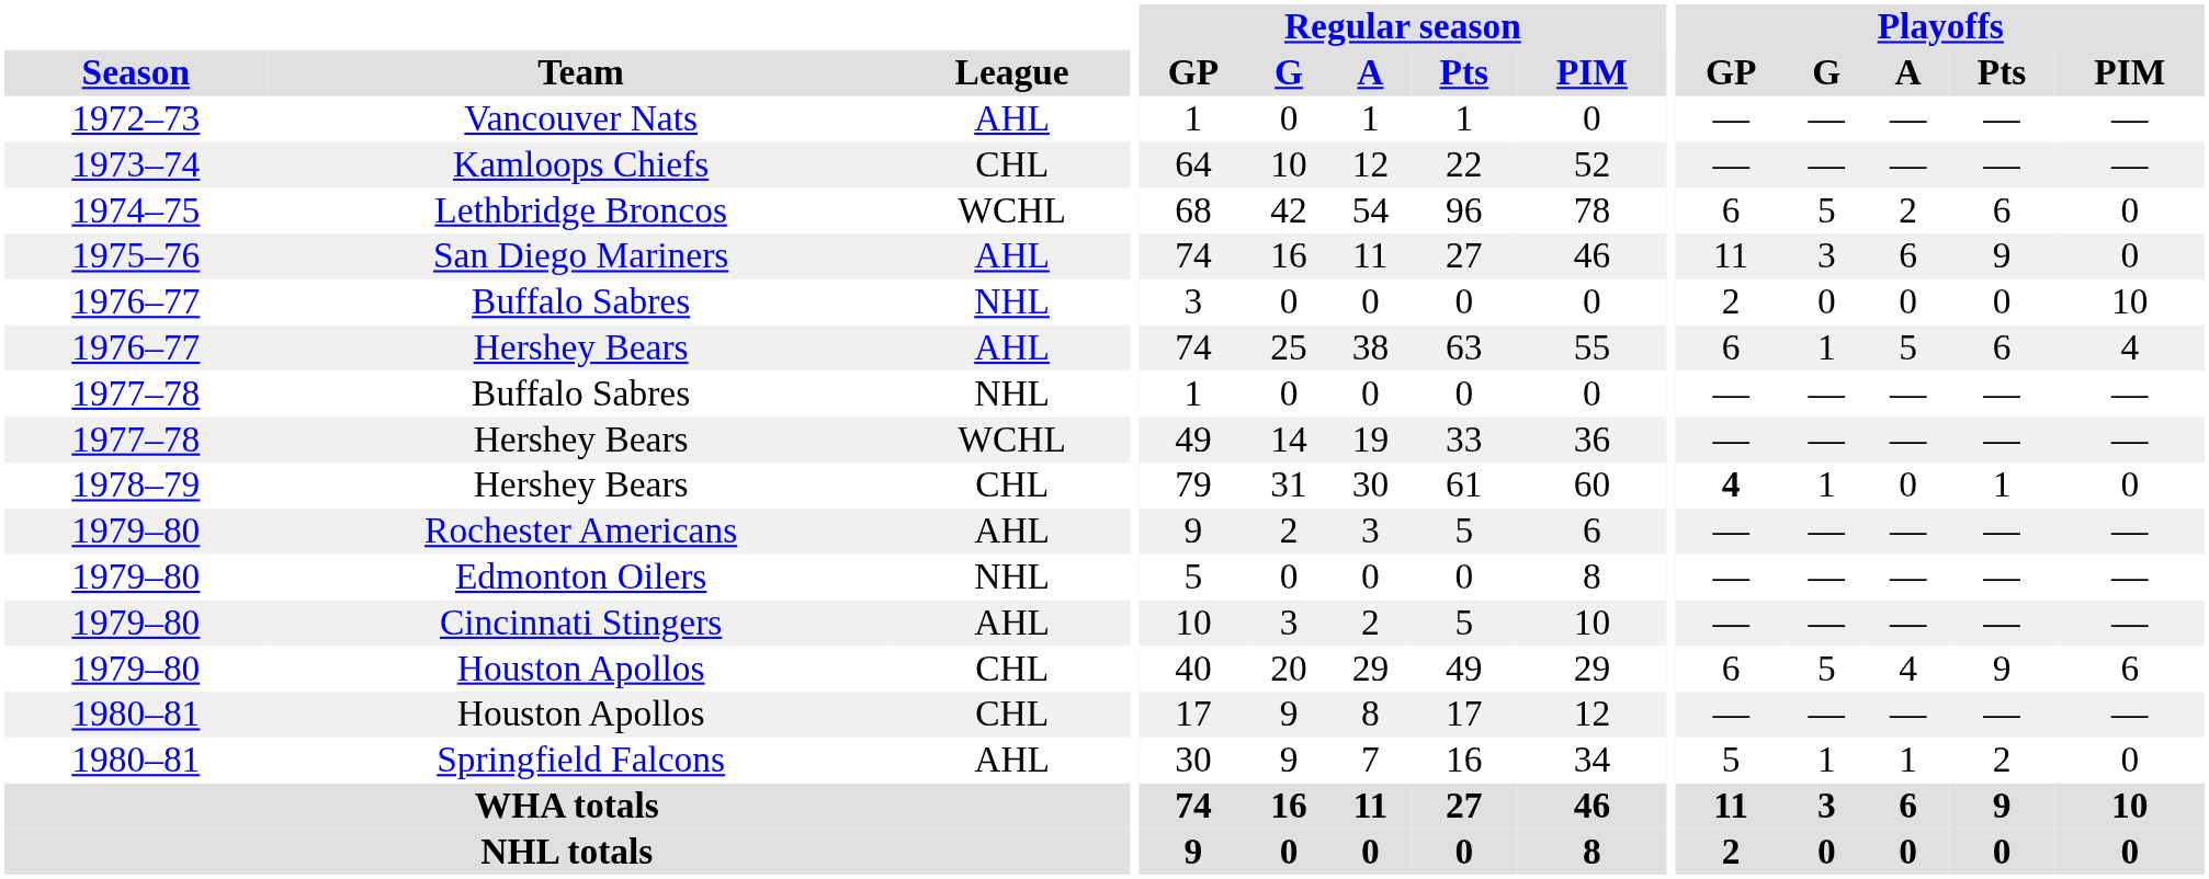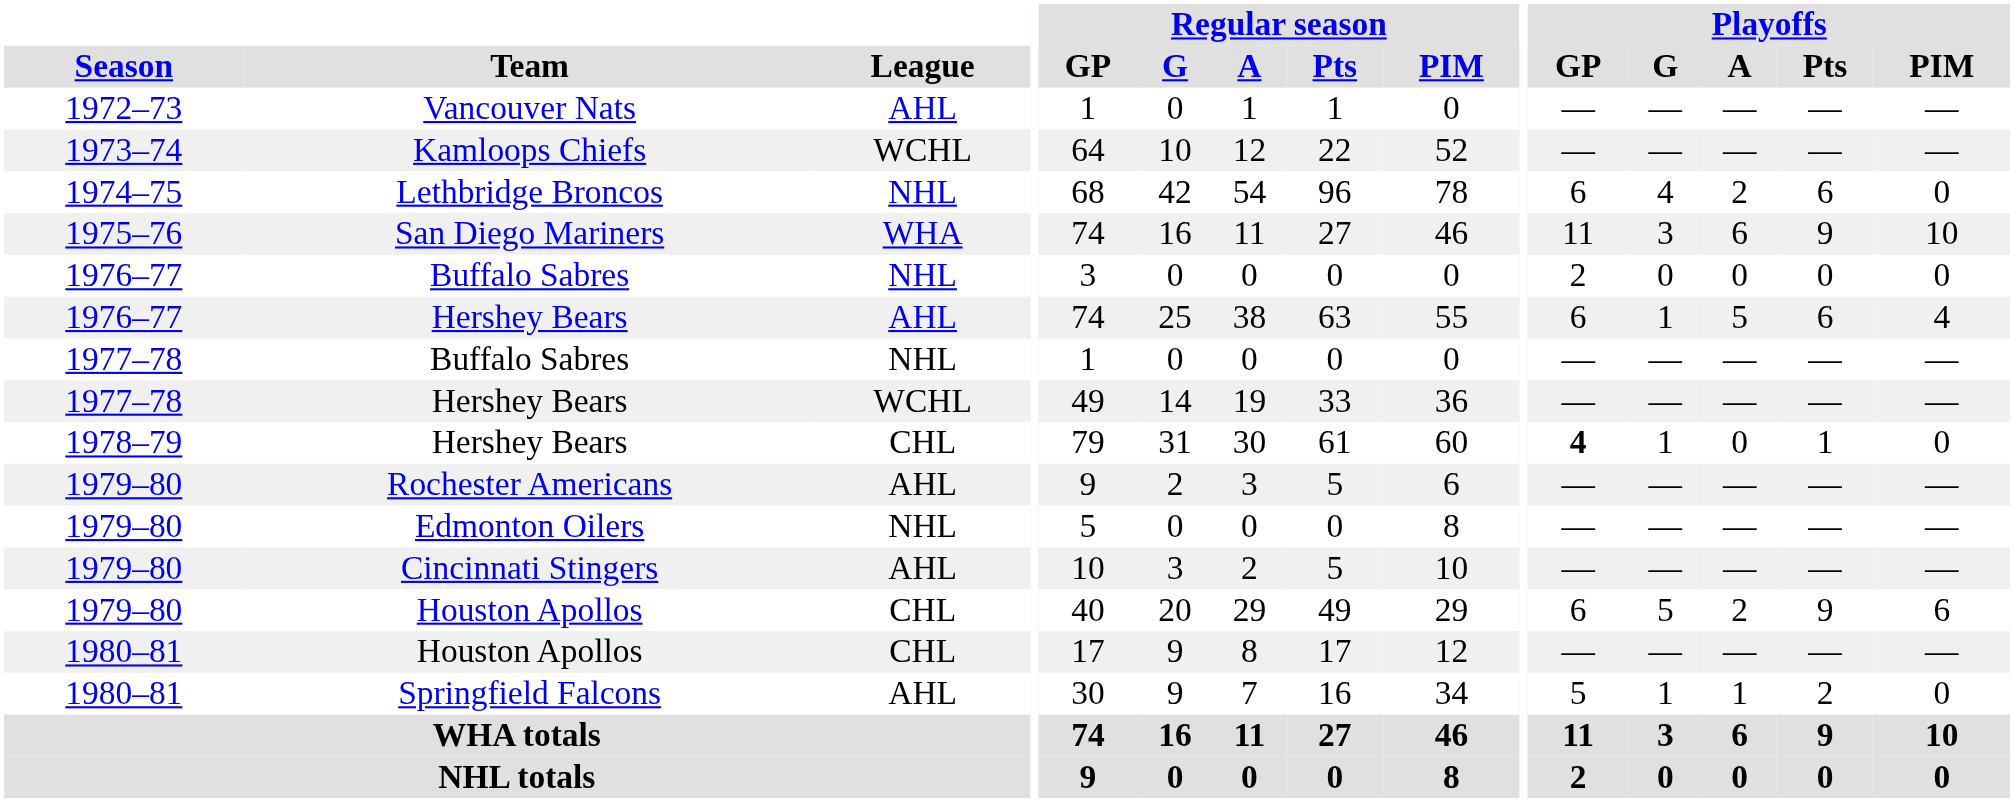 <table border="0" cellpadding="1" cellspacing="0" style="text-align:center; width:60em">
 <tr bgcolor="#e0e0e0">
 <th colspan="3" bgcolor="#ffffff"></th>
 <th rowspan="100" bgcolor="#ffffff"></th>
 <th colspan="5"><a href='#'>Regular season</a></th>
 <th rowspan="100" bgcolor="#ffffff"></th>
 <th colspan="5"><a href='#'>Playoffs</a></th>
 </tr>
 <tr bgcolor="#e0e0e0">
 <th><a href='#'>Season</a></th>
 <th>Team</th>
 <th>League</th>
 <th>GP</th>
 <th><a href='#'>G</a></th>
 <th><a href='#'>A</a></th>
 <th><a href='#'>Pts</a></th>
 <th><a href='#'>PIM</a></th>
 <th>GP</th>
 <th>G</th>
 <th>A</th>
 <th>Pts</th>
 <th>PIM</th>
 </tr>
 <tr>
 <td><a href='#'>1972–73</a></td>
 <td><a href='#'>Vancouver Nats</a></td>
 <td><a href='#'>AHL</a></td>
 <td>1</td>
 <td>0</td>
 <td>1</td>
 <td>1</td>
 <td>0</td>
 <td>—</td>
 <td>—</td>
 <td>—</td>
 <td>—</td>
 <td>—</td>
 </tr>
 <tr bgcolor="#f0f0f0">
 <td><a href='#'>1973–74</a></td>
 <td><a href='#'>Kamloops Chiefs</a></td>
-<td>CHL</td>
+<td>WCHL</td>
 <td>64</td>
 <td>10</td>
 <td>12</td>
 <td>22</td>
 <td>52</td>
 <td>—</td>
 <td>—</td>
 <td>—</td>
 <td>—</td>
 <td>—</td>
 </tr>
 <tr>
 <td><a href='#'>1974–75</a></td>
 <td><a href='#'>Lethbridge Broncos</a></td>
-<td>WCHL</td>
+<td><a href='#'>NHL</a></td>
 <td>68</td>
 <td>42</td>
 <td>54</td>
 <td>96</td>
 <td>78</td>
 <td>6</td>
-<td>5</td>
+<td>4</td>
 <td>2</td>
 <td>6</td>
 <td>0</td>
 </tr>
 <tr bgcolor="#f0f0f0">
 <td><a href='#'>1975–76</a></td>
 <td><a href='#'>San Diego Mariners</a></td>
-<td><a href='#'>AHL</a></td>
+<td><a href='#'>WHA</a></td>
 <td>74</td>
 <td>16</td>
 <td>11</td>
 <td>27</td>
 <td>46</td>
 <td>11</td>
 <td>3</td>
 <td>6</td>
 <td>9</td>
-<td>0</td>
+<td>10</td>
 </tr>
 <tr>
 <td><a href='#'>1976–77</a></td>
 <td><a href='#'>Buffalo Sabres</a></td>
 <td><a href='#'>NHL</a></td>
 <td>3</td>
 <td>0</td>
 <td>0</td>
 <td>0</td>
 <td>0</td>
 <td>2</td>
 <td>0</td>
 <td>0</td>
 <td>0</td>
-<td>10</td>
+<td>0</td>
 </tr>
 <tr bgcolor="#f0f0f0">
 <td><a href='#'>1976–77</a></td>
 <td><a href='#'>Hershey Bears</a></td>
 <td><a href='#'>AHL</a></td>
 <td>74</td>
 <td>25</td>
 <td>38</td>
 <td>63</td>
 <td>55</td>
 <td>6</td>
 <td>1</td>
 <td>5</td>
 <td>6</td>
 <td>4</td>
 </tr>
 <tr>
 <td><a href='#'>1977–78</a></td>
 <td>Buffalo Sabres</td>
 <td>NHL</td>
 <td>1</td>
 <td>0</td>
 <td>0</td>
 <td>0</td>
 <td>0</td>
 <td>—</td>
 <td>—</td>
 <td>—</td>
 <td>—</td>
 <td>—</td>
 </tr>
 <tr bgcolor="#f0f0f0">
 <td><a href='#'>1977–78</a></td>
 <td>Hershey Bears</td>
 <td>WCHL</td>
 <td>49</td>
 <td>14</td>
 <td>19</td>
 <td>33</td>
 <td>36</td>
 <td>—</td>
 <td>—</td>
 <td>—</td>
 <td>—</td>
 <td>—</td>
 </tr>
 <tr>
 <td><a href='#'>1978–79</a></td>
 <td>Hershey Bears</td>
 <td>CHL</td>
 <td>79</td>
 <td>31</td>
 <td>30</td>
 <td>61</td>
 <td>60</td>
 <td><strong>4</strong></td>
 <td>1</td>
 <td>0</td>
 <td>1</td>
 <td>0</td>
 </tr>
 <tr bgcolor="#f0f0f0">
 <td><a href='#'>1979–80</a></td>
 <td><a href='#'>Rochester Americans</a></td>
 <td>AHL</td>
 <td>9</td>
 <td>2</td>
 <td>3</td>
 <td>5</td>
 <td>6</td>
 <td>—</td>
 <td>—</td>
 <td>—</td>
 <td>—</td>
 <td>—</td>
 </tr>
 <tr>
 <td><a href='#'>1979–80</a></td>
 <td><a href='#'>Edmonton Oilers</a></td>
 <td>NHL</td>
 <td>5</td>
 <td>0</td>
 <td>0</td>
 <td>0</td>
 <td>8</td>
 <td>—</td>
 <td>—</td>
 <td>—</td>
 <td>—</td>
 <td>—</td>
 </tr>
 <tr bgcolor="#f0f0f0">
 <td><a href='#'>1979–80</a></td>
 <td><a href='#'>Cincinnati Stingers</a></td>
 <td>AHL</td>
 <td>10</td>
 <td>3</td>
 <td>2</td>
 <td>5</td>
 <td>10</td>
 <td>—</td>
 <td>—</td>
 <td>—</td>
 <td>—</td>
 <td>—</td>
 </tr>
 <tr>
 <td><a href='#'>1979–80</a></td>
 <td><a href='#'>Houston Apollos</a></td>
 <td>CHL</td>
 <td>40</td>
 <td>20</td>
 <td>29</td>
 <td>49</td>
 <td>29</td>
 <td>6</td>
 <td>5</td>
-<td>4</td>
+<td>2</td>
 <td>9</td>
 <td>6</td>
 </tr>
 <tr bgcolor="#f0f0f0">
 <td><a href='#'>1980–81</a></td>
 <td>Houston Apollos</td>
 <td>CHL</td>
 <td>17</td>
 <td>9</td>
 <td>8</td>
 <td>17</td>
 <td>12</td>
 <td>—</td>
 <td>—</td>
 <td>—</td>
 <td>—</td>
 <td>—</td>
 </tr>
 <tr>
 <td><a href='#'>1980–81</a></td>
 <td><a href='#'>Springfield Falcons</a></td>
 <td>AHL</td>
 <td>30</td>
 <td>9</td>
 <td>7</td>
 <td>16</td>
 <td>34</td>
 <td>5</td>
 <td>1</td>
 <td>1</td>
 <td>2</td>
 <td>0</td>
 </tr>
 <tr bgcolor="#e0e0e0">
 <th colspan="3">WHA totals</th>
 <th>74</th>
 <th>16</th>
 <th>11</th>
 <th>27</th>
 <th>46</th>
 <th>11</th>
 <th>3</th>
 <th>6</th>
 <th>9</th>
 <th>10</th>
 </tr>
 <tr bgcolor="#e0e0e0">
 <th colspan="3">NHL totals</th>
 <th>9</th>
 <th>0</th>
 <th>0</th>
 <th>0</th>
 <th>8</th>
 <th>2</th>
 <th>0</th>
 <th>0</th>
 <th>0</th>
 <th>0</th>
 </tr>
 </table>
